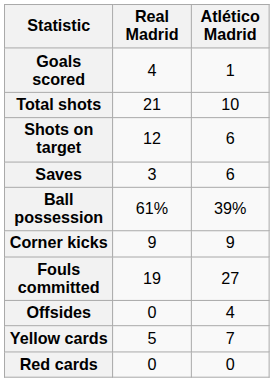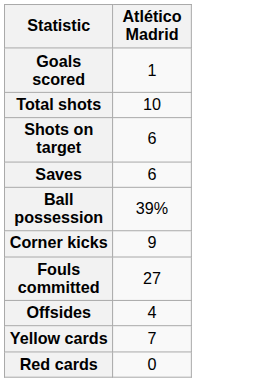 <table class="wikitable plainrowheaders" style="text-align:center">
 <tr>
 <th scope="col" style="width:100px">Statistic</th>
-<th scope="col" style="width:70px">Real Madrid</th>
 <th scope="col" style="width:70px">Atlético Madrid</th>
 </tr>
 <tr>
 <th scope=row>Goals scored</th>
-<td>4</td>
 <td>1</td>
 </tr>
 <tr>
 <th scope=row>Total shots</th>
-<td>21</td>
 <td>10</td>
 </tr>
 <tr>
 <th scope=row>Shots on target</th>
-<td>12</td>
 <td>6</td>
 </tr>
 <tr>
 <th scope=row>Saves</th>
-<td>3</td>
 <td>6</td>
 </tr>
 <tr>
 <th scope=row>Ball possession</th>
-<td>61%</td>
 <td>39%</td>
 </tr>
 <tr>
 <th scope=row>Corner kicks</th>
 <td>9</td>
-<td>9</td>
 </tr>
 <tr>
 <th scope=row>Fouls committed</th>
-<td>19</td>
 <td>27</td>
 </tr>
 <tr>
 <th scope=row>Offsides</th>
-<td>0</td>
 <td>4</td>
 </tr>
 <tr>
 <th scope=row>Yellow cards</th>
-<td>5</td>
 <td>7</td>
 </tr>
 <tr>
 <th scope=row>Red cards</th>
 <td>0</td>
-<td>0</td>
 </tr>
 </table>
